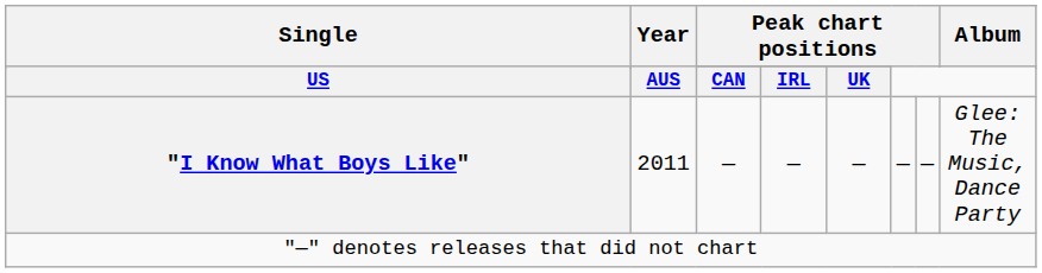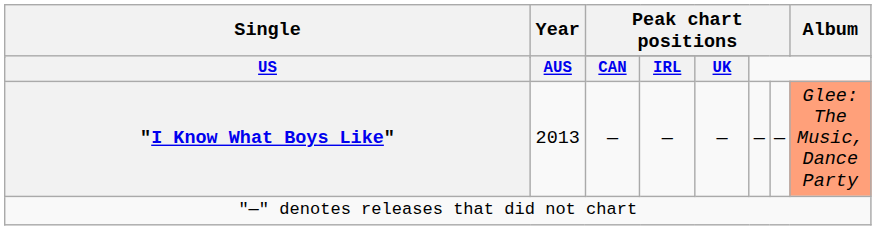 <table class="wikitable plainrowheaders" style="text-align:center;">
 <tr>
 <th scope="col" rowspan="2" style="width:28em;">Single</th>
 <th scope="col" rowspan="2">Year</th>
 <th scope="col" colspan="5">Peak chart positions</th>
 <th scope="col" rowspan="2">Album</th>
 </tr>
 <tr>
 </tr>
 <tr>
 <th scope="col" style="width:3em;font-size:85%;"><a href='#'>US</a></th>
 <th scope="col" style="width:3em;font-size:85%;"><a href='#'>AUS</a></th>
 <th scope="col" style="width:3em;font-size:85%;"><a href='#'>CAN</a></th>
 <th scope="col" style="width:3em;font-size:85%;"><a href='#'>IRL</a></th>
 <th scope="col" style="width:3em;font-size:85%;"><a href='#'>UK</a></th>
 </tr>
 <tr>
 <th scope="row">"<a href='#'>I Know What Boys Like</a>"</th>
-<td>2011</td>
+<td>2013</td>
 <td>—</td>
 <td>—</td>
 <td>—</td>
 <td>—</td>
 <td>—</td>
-<td><em>Glee: The Music, Dance Party</em></td>
+<td style="background: lightsalmon;"><em>Glee: The Music, Dance Party</em></td>
 </tr>
 <tr>
 <td colspan="8" style="font-size:9pt">"—" denotes releases that did not chart</td>
 </tr>
 </table>
